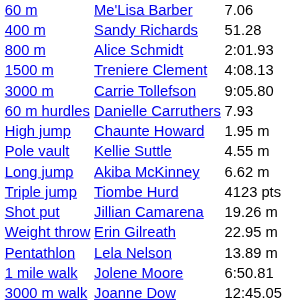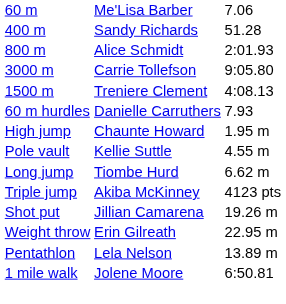 <table>
 <tr>
 <td><a href='#'>60 m</a></td>
 <td><a href='#'>Me'Lisa Barber</a></td>
 <td>7.06</td>
 <td></td>
 <td></td>
 <td></td>
 <td></td>
 </tr>
 <tr>
 <td><a href='#'>400 m</a></td>
 <td><a href='#'>Sandy Richards</a></td>
 <td>51.28</td>
 <td></td>
 <td></td>
 <td></td>
 <td></td>
 </tr>
 <tr>
 <td><a href='#'>800 m</a></td>
 <td><a href='#'>Alice Schmidt</a></td>
 <td>2:01.93</td>
 <td></td>
 <td></td>
 <td></td>
 <td></td>
 </tr>
 <tr>
-<td><a href='#'>1500 m</a></td>
-<td><a href='#'>Treniere Clement</a></td>
-<td>4:08.13</td>
+<td><a href='#'>3000 m</a></td>
+<td><a href='#'>Carrie Tollefson</a></td>
+<td>9:05.80</td>
 <td></td>
 <td></td>
 <td></td>
 <td></td>
 </tr>
 <tr>
-<td><a href='#'>3000 m</a></td>
-<td><a href='#'>Carrie Tollefson</a></td>
-<td>9:05.80</td>
+<td><a href='#'>1500 m</a></td>
+<td><a href='#'>Treniere Clement</a></td>
+<td>4:08.13</td>
 <td></td>
 <td></td>
 <td></td>
 <td></td>
 </tr>
 <tr>
 <td><a href='#'>60 m hurdles</a></td>
 <td><a href='#'>Danielle Carruthers</a></td>
 <td>7.93</td>
 <td></td>
 <td></td>
 <td></td>
 <td></td>
 </tr>
 <tr>
 <td><a href='#'>High jump</a></td>
 <td><a href='#'>Chaunte Howard</a></td>
 <td>1.95 m</td>
 <td></td>
 <td></td>
 <td></td>
 <td></td>
 </tr>
 <tr>
 <td><a href='#'>Pole vault</a></td>
 <td><a href='#'>Kellie Suttle</a></td>
 <td>4.55 m</td>
 <td></td>
 <td></td>
 <td></td>
 <td></td>
 </tr>
 <tr>
 <td><a href='#'>Long jump</a></td>
-<td><a href='#'>Akiba McKinney</a></td>
+<td><a href='#'>Tiombe Hurd</a></td>
 <td>6.62 m</td>
 <td></td>
 <td></td>
 <td></td>
 <td></td>
 </tr>
 <tr>
 <td><a href='#'>Triple jump</a></td>
-<td><a href='#'>Tiombe Hurd</a></td>
+<td><a href='#'>Akiba McKinney</a></td>
 <td>4123 pts</td>
 <td></td>
 <td></td>
 <td></td>
 <td></td>
 </tr>
 <tr>
 <td><a href='#'>Shot put</a></td>
 <td><a href='#'>Jillian Camarena</a></td>
 <td>19.26 m</td>
 <td></td>
 <td></td>
 <td></td>
 <td></td>
 </tr>
 <tr>
 <td><a href='#'>Weight throw</a></td>
 <td><a href='#'>Erin Gilreath</a></td>
 <td>22.95 m</td>
 <td></td>
 <td></td>
 <td></td>
 <td></td>
 </tr>
 <tr>
 <td><a href='#'>Pentathlon</a></td>
 <td><a href='#'>Lela Nelson</a></td>
 <td>13.89 m</td>
 <td></td>
 <td></td>
 <td></td>
 <td></td>
 </tr>
 <tr>
 <td><a href='#'>1 mile walk</a></td>
 <td><a href='#'>Jolene Moore</a></td>
 <td>6:50.81</td>
 <td></td>
 <td></td>
 <td></td>
 <td></td>
 </tr>
-<tr>
-<td><a href='#'>3000 m walk</a></td>
-<td><a href='#'>Joanne Dow</a></td>
-<td>12:45.05</td>
-<td></td>
-<td></td>
-<td></td>
-<td></td>
-</tr>
 </table>
